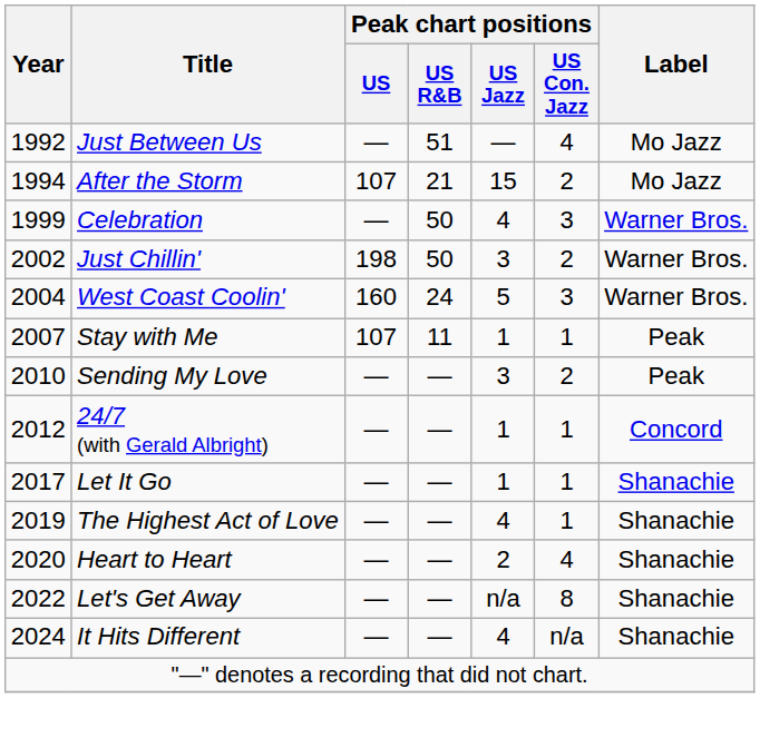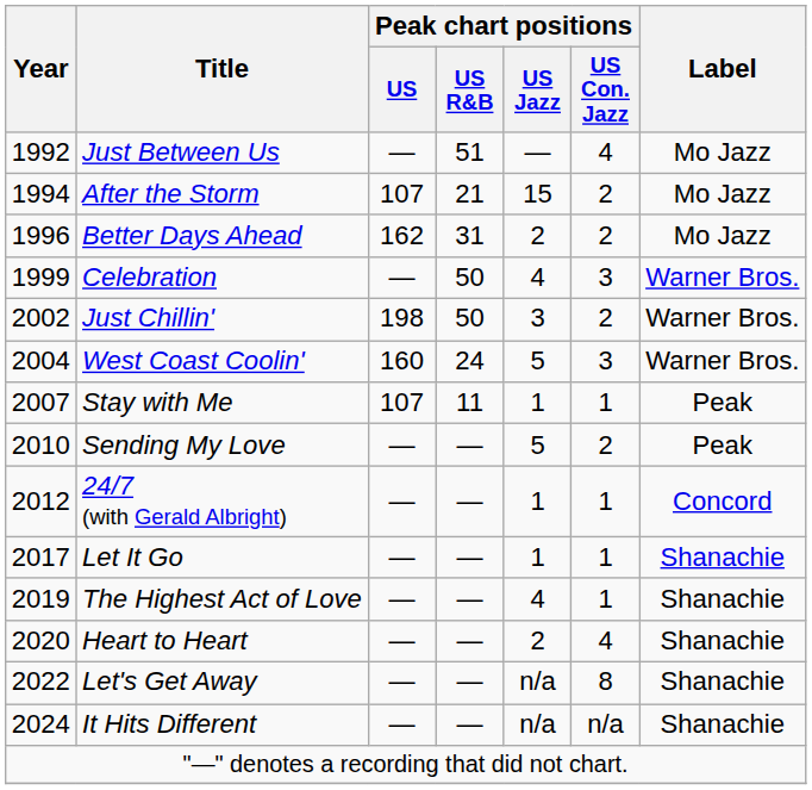 <table class="wikitable" style="text-align:center;">
 <tr>
 <th rowspan="2">Year</th>
 <th rowspan="2">Title</th>
 <th colspan="4">Peak chart positions</th>
 <th rowspan="2">Label</th>
 </tr>
 <tr style="font-size:smaller;">
 <th width="35"><a href='#'>US</a><br></th>
 <th width="35"><a href='#'>US R&B</a></th>
 <th width="35"><a href='#'>US Jazz</a></th>
 <th width="35"><a href='#'>US Con. Jazz</a></th>
 </tr>
 <tr>
 <td>1992</td>
 <td align="left"><em><a href='#'>Just Between Us</a></em></td>
 <td>—</td>
 <td>51</td>
 <td>—</td>
 <td>4</td>
 <td>Mo Jazz</td>
 </tr>
 <tr>
 <td>1994</td>
 <td align="left"><em><a href='#'>After the Storm</a></em></td>
 <td>107</td>
 <td>21</td>
 <td>15</td>
+<td>2</td>
+<td>Mo Jazz</td>
+</tr>
+<tr>
+<td>1996</td>
+<td align="left"><em><a href='#'>Better Days Ahead</a></em></td>
+<td>162</td>
+<td>31</td>
+<td>2</td>
 <td>2</td>
 <td>Mo Jazz</td>
 </tr>
 <tr>
 <td>1999</td>
 <td align="left"><em><a href='#'>Celebration</a></em></td>
 <td>—</td>
 <td>50</td>
 <td>4</td>
 <td>3</td>
 <td><a href='#'>Warner Bros.</a></td>
 </tr>
 <tr>
 <td>2002</td>
 <td align="left"><em><a href='#'>Just Chillin'</a></em></td>
 <td>198</td>
 <td>50</td>
 <td>3</td>
 <td>2</td>
 <td>Warner Bros.</td>
 </tr>
 <tr>
 <td>2004</td>
 <td align="left"><em><a href='#'>West Coast Coolin'</a></em></td>
 <td>160</td>
 <td>24</td>
 <td>5</td>
 <td>3</td>
 <td>Warner Bros.</td>
 </tr>
 <tr>
 <td>2007</td>
 <td align="left"><em>Stay with Me</em></td>
 <td>107</td>
 <td>11</td>
 <td>1</td>
 <td>1</td>
 <td>Peak</td>
 </tr>
 <tr>
 <td>2010</td>
 <td align="left"><em>Sending My Love</em></td>
 <td>—</td>
 <td>—</td>
-<td>3</td>
+<td>5</td>
 <td>2</td>
 <td>Peak</td>
 </tr>
 <tr>
 <td>2012</td>
 <td align="left"><em><a href='#'>24/7</a></em><br><small>(with <a href='#'>Gerald Albright</a>)</small></td>
 <td>—</td>
 <td>—</td>
 <td>1</td>
 <td>1</td>
 <td><a href='#'>Concord</a></td>
 </tr>
 <tr>
 <td>2017</td>
 <td align="left"><em>Let It Go</em></td>
 <td>—</td>
 <td>—</td>
 <td>1</td>
 <td>1</td>
 <td><a href='#'>Shanachie</a></td>
 </tr>
 <tr>
 <td>2019</td>
 <td align="left"><em>The Highest Act of Love</em></td>
 <td>—</td>
 <td>—</td>
 <td>4</td>
 <td>1</td>
 <td>Shanachie</td>
 </tr>
 <tr>
 <td>2020</td>
 <td align="left"><em>Heart to Heart</em></td>
 <td>—</td>
 <td>—</td>
 <td>2</td>
 <td>4</td>
 <td>Shanachie</td>
 </tr>
 <tr>
 <td>2022</td>
 <td align="left"><em>Let's Get Away</em></td>
 <td>—</td>
 <td>—</td>
 <td>n/a</td>
 <td>8</td>
 <td>Shanachie</td>
 </tr>
 <tr>
 <td>2024</td>
 <td align="left"><em>It Hits Different</em></td>
 <td>—</td>
 <td>—</td>
-<td>4</td>
+<td>n/a</td>
 <td>n/a</td>
 <td>Shanachie</td>
 </tr>
 <tr>
 <td colspan="7" style="font-size:90%">"—" denotes a recording that did not chart.</td>
 </tr>
 <tr>
 </tr>
 </table>
